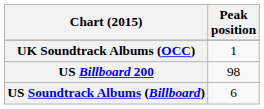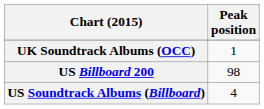 <table class="wikitable sortable plainrowheaders" style="text-align:center">
 <tr>
 <th scope="col">Chart (2015)</th>
 <th scope="col">Peak<br>position</th>
 </tr>
 <tr>
 </tr>
 <tr>
 <th scope="row">UK Soundtrack Albums (<a href='#'>OCC</a>)</th>
 <td>1</td>
 </tr>
 <tr>
 <th scope="row">US <a href='#'><em>Billboard</em> 200</a></th>
 <td>98</td>
 </tr>
 <tr>
 <th scope="row">US <a href='#'>Soundtrack Albums</a> (<em><a href='#'>Billboard</a></em>)</th>
-<td>6</td>
+<td>4</td>
 </tr>
 </table>
